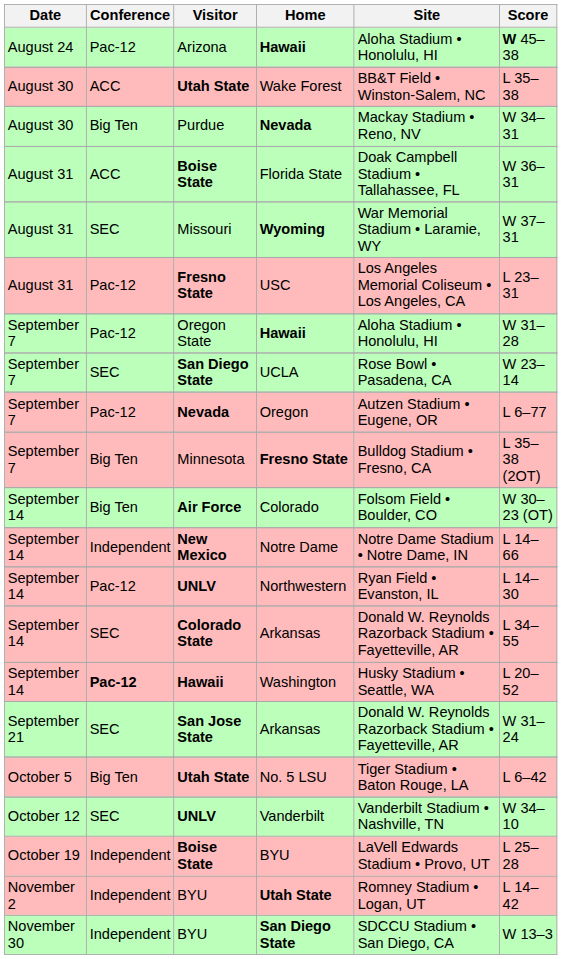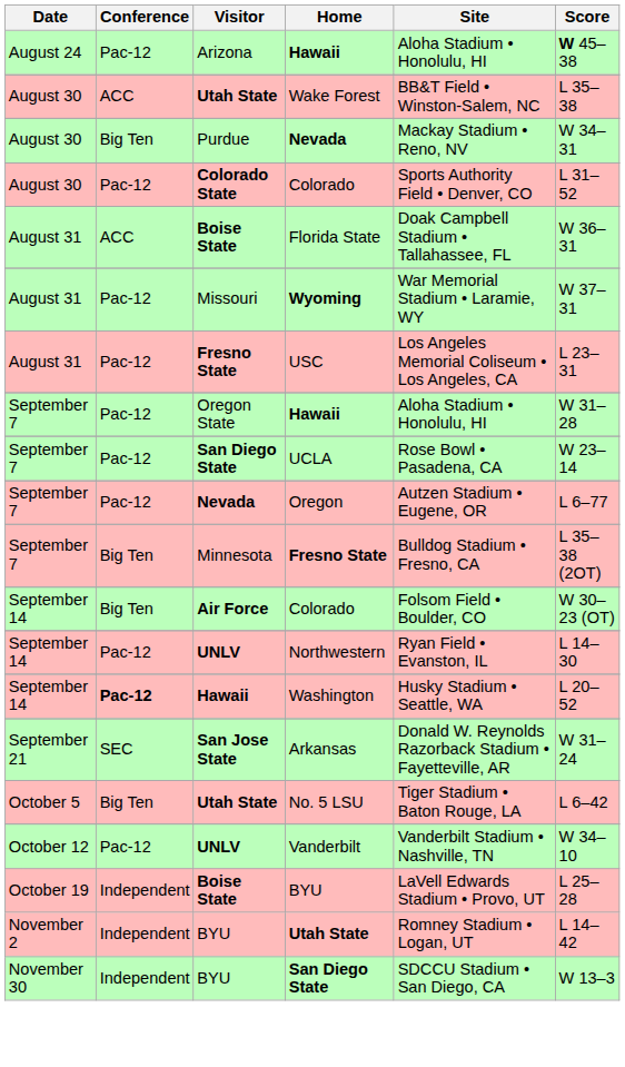 <table class="wikitable">
 <tr>
 <th>Date</th>
 <th>Conference</th>
 <th>Visitor</th>
 <th>Home</th>
 <th>Site</th>
 <th>Score</th>
 </tr>
 <tr style="background:#bfb;">
 <td>August 24</td>
 <td>Pac-12</td>
 <td>Arizona</td>
 <td><strong>Hawaii</strong></td>
 <td>Aloha Stadium • Honolulu, HI</td>
 <td><strong>W</strong> 45–38</td>
 </tr>
 <tr>
 </tr>
 <tr style="background:#fbb">
 <td>August 30</td>
 <td>ACC</td>
 <td><strong>Utah State</strong></td>
 <td>Wake Forest</td>
 <td>BB&T Field • Winston-Salem, NC</td>
 <td>L 35–38</td>
 </tr>
 <tr>
 </tr>
 <tr style="background:#bfb">
 <td>August 30</td>
 <td>Big Ten</td>
 <td>Purdue</td>
 <td><strong>Nevada</strong></td>
 <td>Mackay Stadium • Reno, NV</td>
 <td>W 34–31</td>
 </tr>
 <tr>
 </tr>
+<tr style="background:#fbb">
+<td>August 30</td>
+<td>Pac-12</td>
+<td><strong>Colorado State</strong></td>
+<td>Colorado</td>
+<td>Sports Authority Field • Denver, CO</td>
+<td>L 31–52</td>
+</tr>
 <tr>
 </tr>
 <tr style="background:#bfb">
 <td>August 31</td>
 <td>ACC</td>
 <td><strong>Boise State</strong></td>
 <td>Florida State</td>
 <td>Doak Campbell Stadium • Tallahassee, FL</td>
 <td>W 36–31</td>
 </tr>
 <tr>
 </tr>
 <tr style="background:#bfb">
 <td>August 31</td>
-<td>SEC</td>
+<td>Pac-12</td>
 <td>Missouri</td>
 <td><strong>Wyoming</strong></td>
 <td>War Memorial Stadium • Laramie, WY</td>
 <td>W 37–31</td>
 </tr>
 <tr>
 </tr>
 <tr style="background:#fbb">
 <td>August 31</td>
 <td>Pac-12</td>
 <td><strong>Fresno State</strong></td>
 <td>USC</td>
 <td>Los Angeles Memorial Coliseum • Los Angeles, CA</td>
 <td>L 23–31</td>
 </tr>
 <tr>
 </tr>
 <tr style="background:#bfb">
 <td>September 7</td>
 <td>Pac-12</td>
 <td>Oregon State</td>
 <td><strong>Hawaii</strong></td>
 <td>Aloha Stadium • Honolulu, HI</td>
 <td>W 31–28</td>
 </tr>
 <tr>
 </tr>
 <tr style="background:#bfb">
 <td>September 7</td>
-<td>SEC</td>
+<td>Pac-12</td>
 <td><strong>San Diego State</strong></td>
 <td>UCLA</td>
 <td>Rose Bowl • Pasadena, CA</td>
 <td>W 23–14</td>
 </tr>
 <tr>
 </tr>
 <tr style="background:#fbb">
 <td>September 7</td>
 <td>Pac-12</td>
 <td><strong>Nevada</strong></td>
 <td>Oregon</td>
 <td>Autzen Stadium • Eugene, OR</td>
 <td>L 6–77</td>
 </tr>
 <tr>
 </tr>
 <tr style="background:#fbb">
 <td>September 7</td>
 <td>Big Ten</td>
 <td>Minnesota</td>
 <td><strong>Fresno State</strong></td>
 <td>Bulldog Stadium • Fresno, CA</td>
 <td>L 35–38 (2OT)</td>
 </tr>
 <tr>
 </tr>
 <tr style="background:#bfb">
 <td>September 14</td>
 <td>Big Ten</td>
 <td><strong>Air Force</strong></td>
 <td>Colorado</td>
 <td>Folsom Field • Boulder, CO</td>
 <td>W 30–23 (OT)</td>
 </tr>
 <tr>
 </tr>
-<tr style="background:#fbb">
-<td>September 14</td>
-<td>Independent</td>
-<td><strong>New Mexico</strong></td>
-<td>Notre Dame</td>
-<td>Notre Dame Stadium • Notre Dame, IN</td>
-<td>L 14–66</td>
-</tr>
 <tr>
 </tr>
 <tr style="background:#fbb">
 <td>September 14</td>
 <td>Pac-12</td>
 <td><strong>UNLV</strong></td>
 <td>Northwestern</td>
 <td>Ryan Field • Evanston, IL</td>
 <td>L 14–30</td>
 </tr>
 <tr>
-</tr>
-<tr style="background:#fbb">
-<td>September 14</td>
-<td>SEC</td>
-<td><strong>Colorado State</strong></td>
-<td>Arkansas</td>
-<td>Donald W. Reynolds Razorback Stadium • Fayetteville, AR</td>
-<td>L 34–55</td>
 </tr>
 <tr>
 </tr>
 <tr style="background:#fbb">
 <td>September 14</td>
 <td><strong>Pac-12</strong></td>
 <td><strong>Hawaii</strong></td>
 <td>Washington</td>
 <td>Husky Stadium • Seattle, WA</td>
 <td>L 20–52</td>
 </tr>
 <tr>
 </tr>
 <tr style="background:#bfb">
 <td>September 21</td>
 <td>SEC</td>
 <td><strong>San Jose State</strong></td>
 <td>Arkansas</td>
 <td>Donald W. Reynolds Razorback Stadium • Fayetteville, AR</td>
 <td>W 31–24</td>
 </tr>
 <tr>
 </tr>
 <tr style="background:#fbb">
 <td>October 5</td>
 <td>Big Ten</td>
 <td><strong>Utah State</strong></td>
 <td>No. 5 LSU</td>
 <td>Tiger Stadium • Baton Rouge, LA</td>
 <td>L 6–42</td>
 </tr>
 <tr>
 </tr>
 <tr style="background:#bfb">
 <td>October 12</td>
-<td>SEC</td>
+<td>Pac-12</td>
 <td><strong>UNLV</strong></td>
 <td>Vanderbilt</td>
 <td>Vanderbilt Stadium • Nashville, TN</td>
 <td>W 34–10</td>
 </tr>
 <tr style="background:#fbb">
 <td>October 19</td>
 <td>Independent</td>
 <td><strong>Boise State</strong></td>
 <td>BYU</td>
 <td>LaVell Edwards Stadium • Provo, UT</td>
 <td>L 25–28</td>
 </tr>
 <tr style="background:#fbb">
 <td>November 2</td>
 <td>Independent</td>
 <td>BYU</td>
 <td><strong>Utah State</strong></td>
 <td>Romney Stadium • Logan, UT</td>
 <td>L 14–42</td>
 </tr>
 <tr style="background:#bfb">
 <td>November 30</td>
 <td>Independent</td>
 <td>BYU</td>
 <td><strong>San Diego State</strong></td>
 <td>SDCCU Stadium • San Diego, CA</td>
 <td>W 13–3</td>
 </tr>
 </table>
